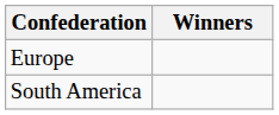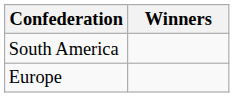 <table class="wikitable sortable">
 <tr>
 <th width=100px>Confederation</th>
 <th width=80px>Winners</th>
 </tr>
 <tr>
+<td>South America</td>
+<td></td>
+</tr>
+<tr>
 <td>Europe</td>
 <td></td>
 </tr>
-<tr>
-<td>South America</td>
-<td></td>
-</tr>
 </table>
